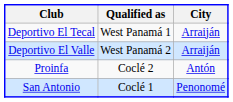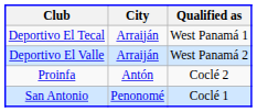 <table class="wikitable" style="text-align: center; border: 2px solid blue;">
 <tr>
 <th>Club</th>
+<th>City</th>
 <th>Qualified as</th>
-<th>City</th>
 </tr>
 <tr>
 <td><a href='#'>Deportivo El Tecal</a></td>
+<td><a href='#'>Arraiján</a></td>
 <td>West Panamá 1</td>
-<td><a href='#'>Arraiján</a></td>
 </tr>
 <tr bgcolor=#D0E7FF>
 <td><a href='#'>Deportivo El Valle</a></td>
+<td><a href='#'>Arraiján</a></td>
 <td>West Panamá 2</td>
-<td><a href='#'>Arraiján</a></td>
 </tr>
 <tr>
 <td><a href='#'>Proinfa</a></td>
+<td><a href='#'>Antón</a></td>
 <td>Coclé 2</td>
-<td><a href='#'>Antón</a></td>
 </tr>
 <tr bgcolor=#D0E7FF>
 <td><a href='#'>San Antonio</a></td>
+<td><a href='#'>Penonomé</a></td>
 <td>Coclé 1</td>
-<td><a href='#'>Penonomé</a></td>
 </tr>
 </table>
